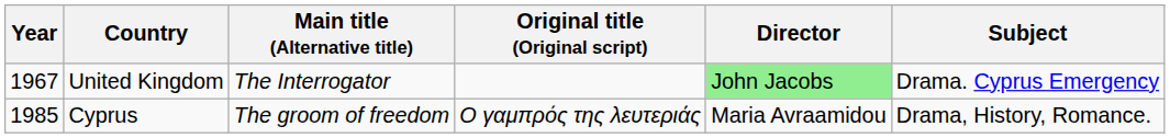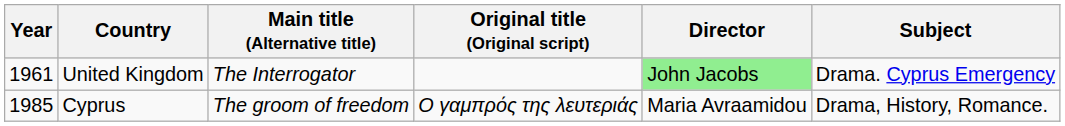 <table class="wikitable sortable">
 <tr>
 <th>Year</th>
 <th>Country</th>
 <th class="unsortable">Main title<br><small>(Alternative title)</small></th>
 <th class="unsortable">Original title<br><small>(Original script)</small></th>
 <th>Director</th>
 <th class="unsortable">Subject</th>
 </tr>
 <tr>
-<td>1967</td>
+<td>1961</td>
 <td>United Kingdom</td>
 <td><em>The Interrogator</em></td>
 <td></td>
 <td style="background: lightgreen;">John Jacobs</td>
 <td>Drama. <a href='#'>Cyprus Emergency</a></td>
 </tr>
 <tr>
 <td>1985</td>
 <td>Cyprus</td>
 <td><em>The groom of freedom</em></td>
 <td><em>Ο γαμπρός της λευτεριάς</em></td>
 <td>Maria Avraamidou</td>
 <td>Drama, History, Romance.</td>
 </tr>
 </table>
